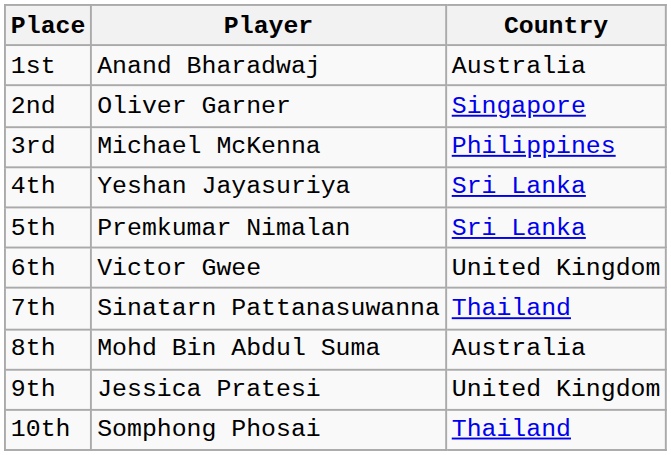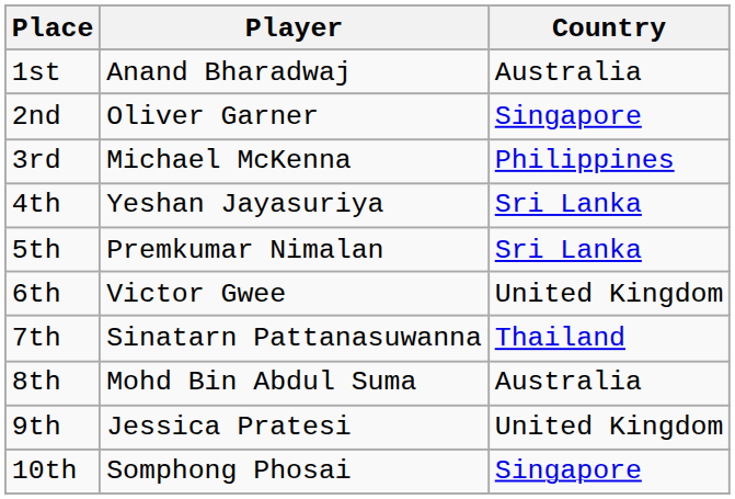 <table class="wikitable">
 <tr>
 <th>Place</th>
 <th>Player</th>
 <th>Country</th>
 </tr>
 <tr>
 <td>1st</td>
 <td>Anand Bharadwaj</td>
 <td>Australia</td>
 </tr>
 <tr>
 <td>2nd</td>
 <td>Oliver Garner</td>
 <td><a href='#'>Singapore</a></td>
 </tr>
 <tr>
 <td>3rd</td>
 <td>Michael McKenna</td>
 <td><a href='#'>Philippines</a></td>
 </tr>
 <tr>
 <td>4th</td>
 <td>Yeshan Jayasuriya</td>
 <td><a href='#'>Sri Lanka</a></td>
 </tr>
 <tr>
 <td>5th</td>
 <td>Premkumar Nimalan</td>
 <td><a href='#'>Sri Lanka</a></td>
 </tr>
 <tr>
 <td>6th</td>
 <td>Victor Gwee</td>
 <td>United Kingdom</td>
 </tr>
 <tr>
 <td>7th</td>
 <td>Sinatarn Pattanasuwanna</td>
 <td><a href='#'>Thailand</a></td>
 </tr>
 <tr>
 <td>8th</td>
 <td>Mohd Bin Abdul Suma</td>
 <td>Australia</td>
 </tr>
 <tr>
 <td>9th</td>
 <td>Jessica Pratesi</td>
 <td>United Kingdom</td>
 </tr>
 <tr>
 <td>10th</td>
 <td>Somphong Phosai</td>
-<td><a href='#'>Thailand</a></td>
+<td><a href='#'>Singapore</a></td>
 </tr>
 </table>
